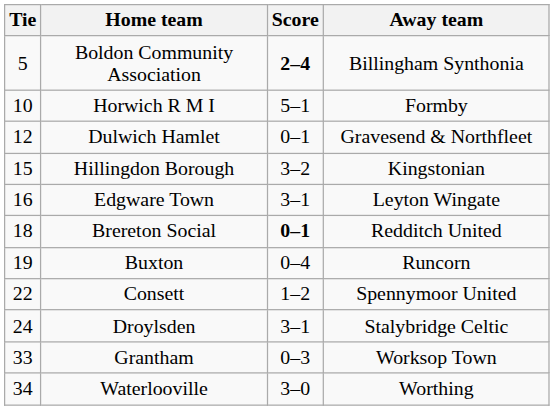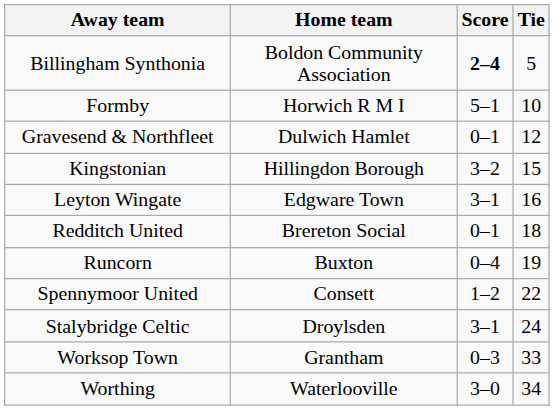 <table class="wikitable" style="text-align:center;">
 <tr>
-<th width=20>Tie</th>
+<th width=175>Away team</th>
 <th width=175>Home team</th>
 <th width=20>Score</th>
-<th width=175>Away team</th>
+<th width=20>Tie</th>
 </tr>
 <tr>
-<td>5</td>
+<td>Billingham Synthonia</td>
 <td>Boldon Community Association</td>
 <td><strong>2–4</strong></td>
-<td>Billingham Synthonia</td>
+<td>5</td>
 </tr>
 <tr>
-<td>10</td>
+<td>Formby</td>
 <td>Horwich R M I</td>
 <td>5–1</td>
-<td>Formby</td>
+<td>10</td>
 </tr>
 <tr>
-<td>12</td>
+<td>Gravesend & Northfleet</td>
 <td>Dulwich Hamlet</td>
 <td>0–1</td>
-<td>Gravesend & Northfleet</td>
+<td>12</td>
 </tr>
 <tr>
-<td>15</td>
+<td>Kingstonian</td>
 <td>Hillingdon Borough</td>
 <td>3–2</td>
-<td>Kingstonian</td>
+<td>15</td>
 </tr>
 <tr>
-<td>16</td>
+<td>Leyton Wingate</td>
 <td>Edgware Town</td>
 <td>3–1</td>
-<td>Leyton Wingate</td>
+<td>16</td>
 </tr>
 <tr>
+<td>Redditch United</td>
+<td>Brereton Social</td>
+<td>0–1</td>
 <td>18</td>
-<td>Brereton Social</td>
-<td><strong>0–1</strong></td>
-<td>Redditch United</td>
 </tr>
 <tr>
-<td>19</td>
+<td>Runcorn</td>
 <td>Buxton</td>
 <td>0–4</td>
-<td>Runcorn</td>
+<td>19</td>
 </tr>
 <tr>
-<td>22</td>
+<td>Spennymoor United</td>
 <td>Consett</td>
 <td>1–2</td>
-<td>Spennymoor United</td>
+<td>22</td>
 </tr>
 <tr>
-<td>24</td>
+<td>Stalybridge Celtic</td>
 <td>Droylsden</td>
 <td>3–1</td>
-<td>Stalybridge Celtic</td>
+<td>24</td>
 </tr>
 <tr>
-<td>33</td>
+<td>Worksop Town</td>
 <td>Grantham</td>
 <td>0–3</td>
-<td>Worksop Town</td>
+<td>33</td>
 </tr>
 <tr>
-<td>34</td>
+<td>Worthing</td>
 <td>Waterlooville</td>
 <td>3–0</td>
-<td>Worthing</td>
+<td>34</td>
 </tr>
 </table>
